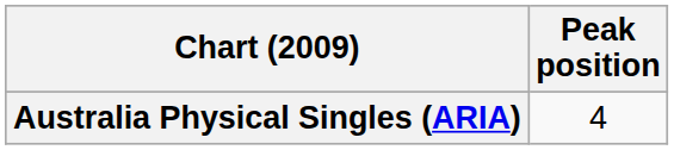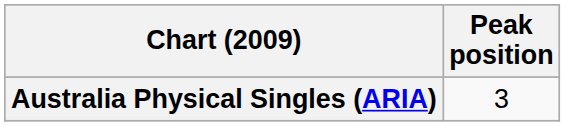 <table class="wikitable plainrowheaders" style="text-align:center">
 <tr>
 <th scope="col">Chart (2009)</th>
 <th scope="col">Peak<br>position</th>
 </tr>
 <tr>
 <th scope="row">Australia Physical Singles (<a href='#'>ARIA</a>)</th>
-<td>4</td>
+<td>3</td>
 </tr>
 </table>
